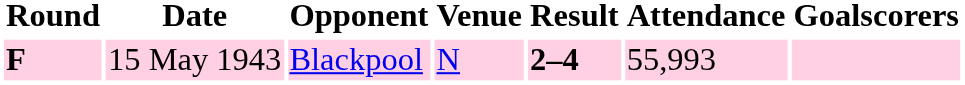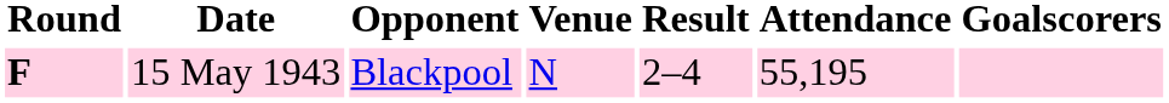 <table>
 <tr>
 <th>Round</th>
 <th>Date</th>
 <th>Opponent</th>
 <th>Venue</th>
 <th>Result</th>
 <th>Attendance</th>
 <th>Goalscorers</th>
 </tr>
 <tr style="background:#ffd0e3;">
 <td><strong>F</strong></td>
 <td>15 May 1943</td>
 <td><a href='#'>Blackpool</a></td>
 <td><a href='#'>N</a></td>
-<td><strong>2–4</strong></td>
-<td>55,993</td>
+<td>2–4</td>
+<td>55,195</td>
 <td></td>
 </tr>
 </table>
